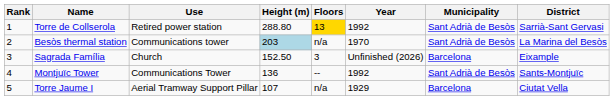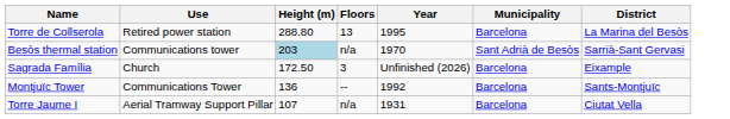 <table class="wikitable sortable">
 <tr>
-<th>Rank</th>
 <th>Name</th>
 <th>Use</th>
 <th>Height (m)</th>
 <th>Floors</th>
 <th>Year</th>
 <th>Municipality</th>
 <th>District</th>
 </tr>
 <tr>
-<td>1</td>
 <td><a href='#'>Torre de Collserola</a></td>
 <td>Retired power station</td>
 <td>288.80</td>
-<td style="background: gold;">13</td>
-<td>1992</td>
-<td><a href='#'>Sant Adrià de Besòs</a></td>
-<td><a href='#'>Sarrià-Sant Gervasi</a></td>
+<td>13</td>
+<td>1995</td>
+<td><a href='#'>Barcelona</a></td>
+<td><a href='#'>La Marina del Besòs</a></td>
 </tr>
 <tr>
-<td>2</td>
 <td><a href='#'>Besòs thermal station</a></td>
 <td>Communications tower</td>
 <td style="background: lightblue;">203</td>
 <td>n/a</td>
 <td>1970</td>
 <td><a href='#'>Sant Adrià de Besòs</a></td>
-<td><a href='#'>La Marina del Besòs</a></td>
+<td><a href='#'>Sarrià-Sant Gervasi</a></td>
 </tr>
 <tr>
-<td>3</td>
 <td><a href='#'>Sagrada Família</a></td>
 <td>Church</td>
-<td>152.50</td>
+<td>172.50</td>
 <td>3</td>
 <td>Unfinished (2026)</td>
 <td><a href='#'>Barcelona</a></td>
 <td><a href='#'>Eixample</a></td>
 </tr>
 <tr>
-<td>4</td>
 <td><a href='#'>Montjuïc Tower</a></td>
 <td>Communications Tower</td>
 <td>136</td>
 <td>--</td>
 <td>1992</td>
-<td><a href='#'>Sant Adrià de Besòs</a></td>
+<td><a href='#'>Barcelona</a></td>
 <td><a href='#'>Sants-Montjuïc</a></td>
 </tr>
 <tr>
-<td>5</td>
 <td><a href='#'>Torre Jaume I</a></td>
 <td>Aerial Tramway Support Pillar</td>
 <td>107</td>
 <td>n/a</td>
-<td>1929</td>
+<td>1931</td>
 <td><a href='#'>Barcelona</a></td>
 <td><a href='#'>Ciutat Vella</a></td>
 </tr>
 </table>
